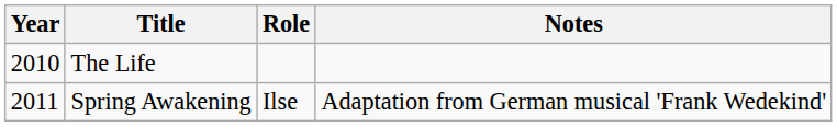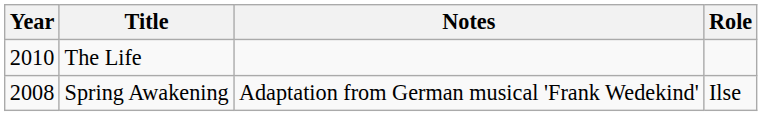 <table class="wikitable">
 <tr>
 <th>Year</th>
 <th>Title</th>
+<th class="unsortable">Notes</th>
 <th>Role</th>
-<th class="unsortable">Notes</th>
 </tr>
 <tr>
 <td>2010</td>
 <td>The Life</td>
 <td></td>
 <td></td>
 </tr>
 <tr>
-<td>2011</td>
+<td>2008</td>
 <td>Spring Awakening</td>
+<td>Adaptation from German musical 'Frank Wedekind'</td>
 <td>Ilse</td>
-<td>Adaptation from German musical 'Frank Wedekind'</td>
 </tr>
 </table>
